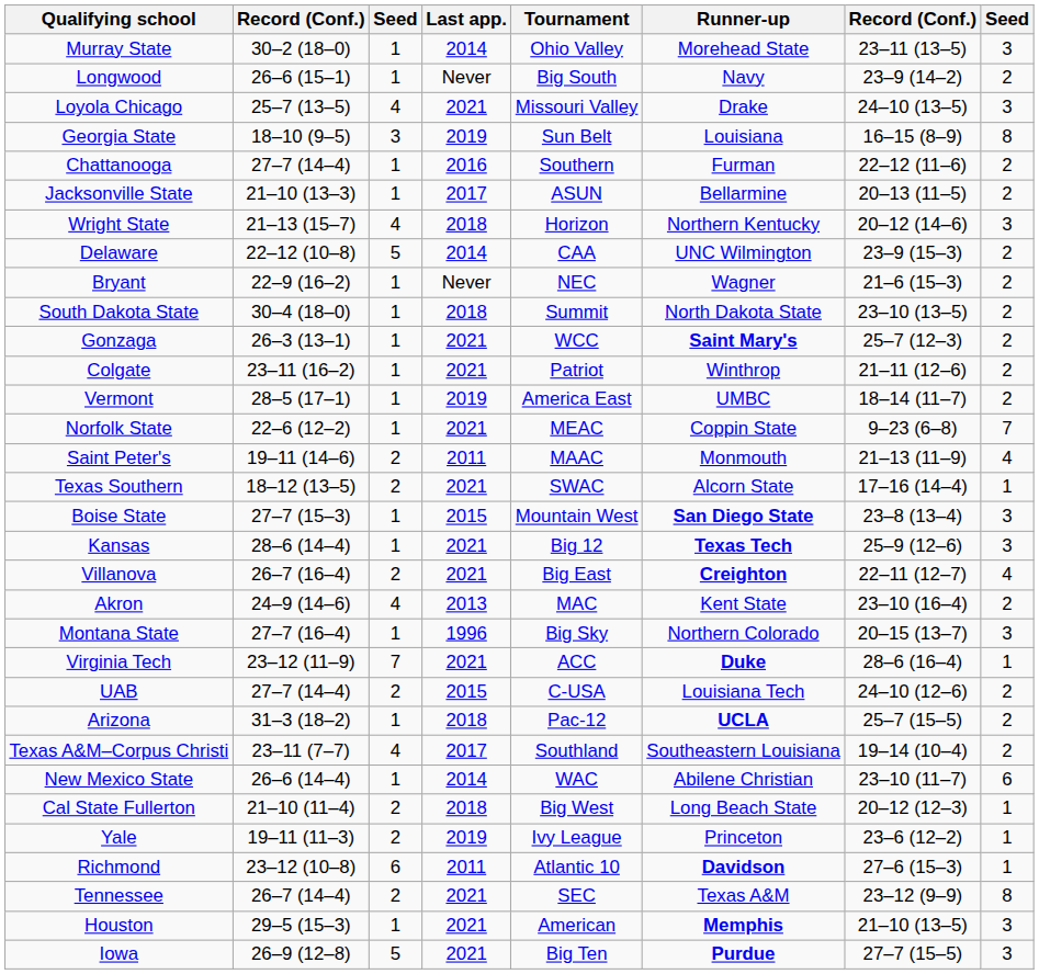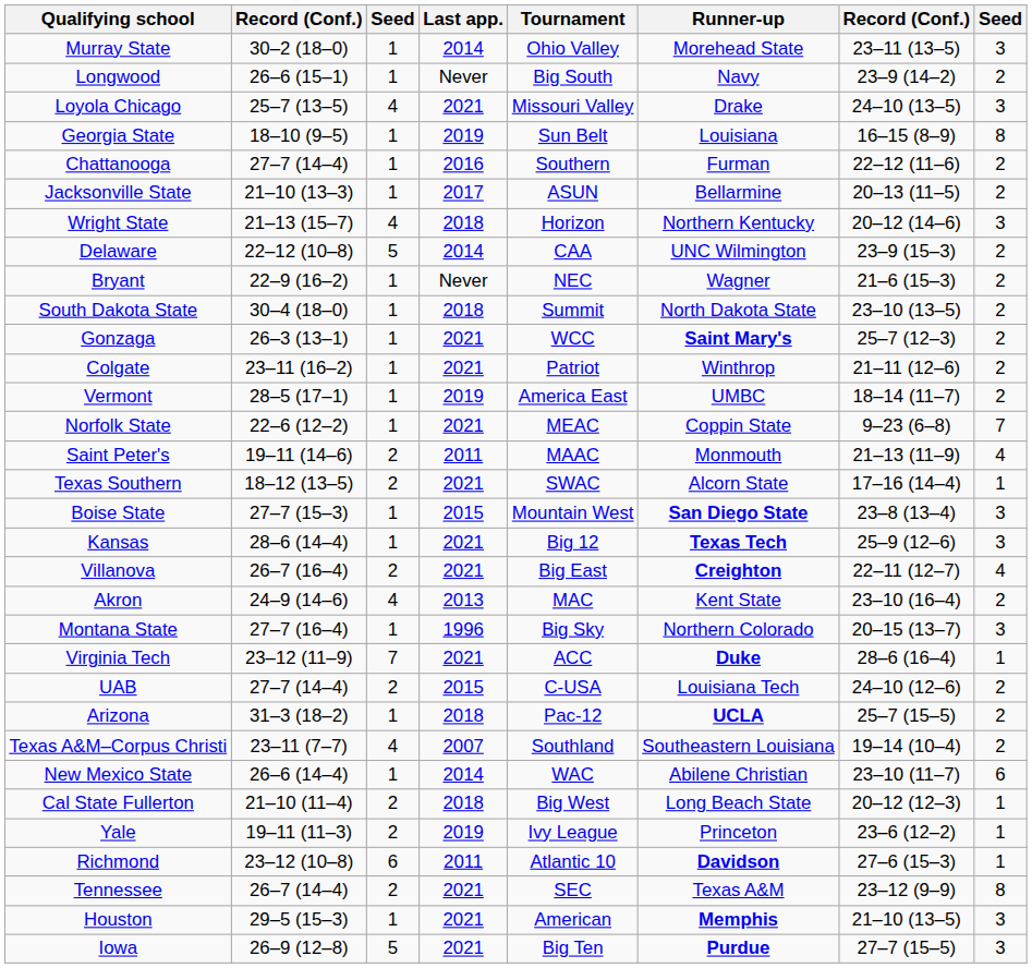 <table class="wikitable sortable" style="text-align:center;">
 <tr>
 <th>Qualifying school</th>
 <th class=unsortable>Record (Conf.)</th>
 <th>Seed</th>
 <th>Last app.</th>
 <th>Tournament</th>
 <th>Runner-up</th>
 <th class=unsortable>Record (Conf.)</th>
 <th>Seed</th>
 </tr>
 <tr>
 <td><a href='#'>Murray State</a></td>
 <td>30–2 (18–0)</td>
 <td style="text-align:center">1</td>
 <td style="text-align:center"><a href='#'>2014</a></td>
 <td><a href='#'>Ohio Valley</a></td>
 <td><a href='#'>Morehead State</a></td>
 <td style="text-align:center">23–11 (13–5)</td>
 <td style="text-align:center">3</td>
 </tr>
 <tr>
 <td><a href='#'>Longwood</a></td>
 <td>26–6 (15–1)</td>
 <td style="text-align:center">1</td>
 <td style="text-align:center">Never</td>
 <td><a href='#'>Big South</a></td>
 <td><a href='#'>Navy</a></td>
 <td style="text-align:center">23–9 (14–2)</td>
 <td style="text-align:center">2</td>
 </tr>
 <tr>
 <td><a href='#'>Loyola Chicago</a></td>
 <td>25–7 (13–5)</td>
 <td style="text-align:center">4</td>
 <td style="text-align:center"><a href='#'>2021</a></td>
 <td><a href='#'>Missouri Valley</a></td>
 <td><a href='#'>Drake</a></td>
 <td style="text-align:center">24–10 (13–5)</td>
 <td style="text-align:center">3</td>
 </tr>
 <tr>
 <td><a href='#'>Georgia State</a></td>
 <td>18–10 (9–5)</td>
-<td>3</td>
+<td>1</td>
 <td><a href='#'>2019</a></td>
 <td style="text-align:center"><a href='#'>Sun Belt</a></td>
 <td style="text-align:center"><a href='#'>Louisiana</a></td>
 <td style="text-align:center">16–15 (8–9)</td>
 <td style="text-align:center">8</td>
 </tr>
 <tr>
 <td><a href='#'>Chattanooga</a></td>
 <td>27–7 (14–4)</td>
 <td>1</td>
 <td><a href='#'>2016</a></td>
 <td style="text-align:center"><a href='#'>Southern</a></td>
 <td style="text-align:center"><a href='#'>Furman</a></td>
 <td style="text-align:center">22–12 (11–6)</td>
 <td style="text-align:center">2</td>
 </tr>
 <tr>
 <td><a href='#'>Jacksonville State</a></td>
 <td>21–10 (13–3)</td>
 <td>1</td>
 <td><a href='#'>2017</a></td>
 <td><a href='#'>ASUN</a></td>
 <td><a href='#'>Bellarmine</a></td>
 <td>20–13 (11–5)</td>
 <td>2</td>
 </tr>
 <tr>
 <td><a href='#'>Wright State</a></td>
 <td>21–13 (15–7)</td>
 <td>4</td>
 <td><a href='#'>2018</a></td>
 <td><a href='#'>Horizon</a></td>
 <td><a href='#'>Northern Kentucky</a></td>
 <td>20–12 (14–6)</td>
 <td>3</td>
 </tr>
 <tr>
 <td><a href='#'>Delaware</a></td>
 <td>22–12 (10–8)</td>
 <td>5</td>
 <td><a href='#'>2014</a></td>
 <td><a href='#'>CAA</a></td>
 <td><a href='#'>UNC Wilmington</a></td>
 <td>23–9 (15–3)</td>
 <td>2</td>
 </tr>
 <tr>
 <td><a href='#'>Bryant</a></td>
 <td>22–9 (16–2)</td>
 <td>1</td>
 <td>Never</td>
 <td><a href='#'>NEC</a></td>
 <td><a href='#'>Wagner</a></td>
 <td>21–6 (15–3)</td>
 <td>2</td>
 </tr>
 <tr>
 <td><a href='#'>South Dakota State</a></td>
 <td>30–4 (18–0)</td>
 <td>1</td>
 <td><a href='#'>2018</a></td>
 <td><a href='#'>Summit</a></td>
 <td><a href='#'>North Dakota State</a></td>
 <td>23–10 (13–5)</td>
 <td>2</td>
 </tr>
 <tr>
 <td><a href='#'>Gonzaga</a></td>
 <td>26–3 (13–1)</td>
 <td>1</td>
 <td><a href='#'>2021</a></td>
 <td><a href='#'>WCC</a></td>
 <td><a href='#'><strong>Saint Mary's</strong></a></td>
 <td>25–7 (12–3)</td>
 <td>2</td>
 </tr>
 <tr>
 <td><a href='#'>Colgate</a></td>
 <td>23–11 (16–2)</td>
 <td>1</td>
 <td><a href='#'>2021</a></td>
 <td><a href='#'>Patriot</a></td>
 <td><a href='#'>Winthrop</a></td>
 <td>21–11 (12–6)</td>
 <td>2</td>
 </tr>
 <tr>
 <td><a href='#'>Vermont</a></td>
 <td>28–5 (17–1)</td>
 <td>1</td>
 <td><a href='#'>2019</a></td>
 <td><a href='#'>America East</a></td>
 <td><a href='#'>UMBC</a></td>
 <td>18–14 (11–7)</td>
 <td>2</td>
 </tr>
 <tr>
 <td><a href='#'>Norfolk State</a></td>
 <td>22–6 (12–2)</td>
 <td>1</td>
 <td><a href='#'>2021</a></td>
 <td><a href='#'>MEAC</a></td>
 <td><a href='#'>Coppin State</a></td>
 <td>9–23 (6–8)</td>
 <td>7</td>
 </tr>
 <tr>
 <td><a href='#'>Saint  Peter's</a></td>
 <td>19–11 (14–6)</td>
 <td>2</td>
 <td><a href='#'>2011</a></td>
 <td><a href='#'>MAAC</a></td>
 <td><a href='#'>Monmouth</a></td>
 <td>21–13 (11–9)</td>
 <td>4</td>
 </tr>
 <tr>
 <td><a href='#'>Texas Southern</a></td>
 <td>18–12 (13–5)</td>
 <td>2</td>
 <td><a href='#'>2021</a></td>
 <td><a href='#'>SWAC</a></td>
 <td><a href='#'>Alcorn State</a></td>
 <td>17–16 (14–4)</td>
 <td>1</td>
 </tr>
 <tr>
 <td><a href='#'>Boise State</a></td>
 <td>27–7 (15–3)</td>
 <td>1</td>
 <td><a href='#'>2015</a></td>
 <td><a href='#'>Mountain West</a></td>
 <td><a href='#'><strong>San Diego State</strong></a></td>
 <td>23–8 (13–4)</td>
 <td>3</td>
 </tr>
 <tr>
 <td><a href='#'>Kansas</a></td>
 <td>28–6 (14–4)</td>
 <td>1</td>
 <td><a href='#'>2021</a></td>
 <td><a href='#'>Big 12</a></td>
 <td><a href='#'><strong>Texas Tech</strong></a></td>
 <td>25–9 (12–6)</td>
 <td>3</td>
 </tr>
 <tr>
 <td><a href='#'>Villanova</a></td>
 <td>26–7 (16–4)</td>
 <td>2</td>
 <td><a href='#'>2021</a></td>
 <td><a href='#'>Big East</a></td>
 <td><a href='#'><strong>Creighton</strong></a></td>
 <td>22–11 (12–7)</td>
 <td>4</td>
 </tr>
 <tr>
 <td><a href='#'>Akron</a></td>
 <td>24–9 (14–6)</td>
 <td>4</td>
 <td><a href='#'>2013</a></td>
 <td><a href='#'>MAC</a></td>
 <td><a href='#'>Kent State</a></td>
 <td>23–10 (16–4)</td>
 <td>2</td>
 </tr>
 <tr>
 <td><a href='#'>Montana State</a></td>
 <td>27–7 (16–4)</td>
 <td>1</td>
 <td><a href='#'>1996</a></td>
 <td><a href='#'>Big Sky</a></td>
 <td><a href='#'>Northern Colorado</a></td>
 <td>20–15 (13–7)</td>
 <td>3</td>
 </tr>
 <tr>
 <td><a href='#'>Virginia Tech</a></td>
 <td>23–12 (11–9)</td>
 <td>7</td>
 <td><a href='#'>2021</a></td>
 <td><a href='#'>ACC</a></td>
 <td><a href='#'><strong>Duke</strong></a></td>
 <td>28–6 (16–4)</td>
 <td>1</td>
 </tr>
 <tr>
 <td><a href='#'>UAB</a></td>
 <td>27–7 (14–4)</td>
 <td>2</td>
 <td><a href='#'>2015</a></td>
 <td><a href='#'>C-USA</a></td>
 <td><a href='#'>Louisiana Tech</a></td>
 <td>24–10 (12–6)</td>
 <td>2</td>
 </tr>
 <tr>
 <td><a href='#'>Arizona</a></td>
 <td>31–3 (18–2)</td>
 <td>1</td>
 <td><a href='#'>2018</a></td>
 <td><a href='#'>Pac-12</a></td>
 <td><a href='#'><strong>UCLA</strong></a></td>
 <td>25–7 (15–5)</td>
 <td>2</td>
 </tr>
 <tr>
 <td><a href='#'>Texas A&M–Corpus Christi</a></td>
 <td>23–11 (7–7)</td>
 <td>4</td>
-<td><a href='#'>2017</a></td>
+<td><a href='#'>2007</a></td>
 <td><a href='#'>Southland</a></td>
 <td><a href='#'>Southeastern Louisiana</a></td>
 <td>19–14 (10–4)</td>
 <td>2</td>
 </tr>
 <tr>
 <td><a href='#'>New Mexico State</a></td>
 <td>26–6 (14–4)</td>
 <td>1</td>
 <td><a href='#'>2014</a></td>
 <td><a href='#'>WAC</a></td>
 <td><a href='#'>Abilene Christian</a></td>
 <td>23–10 (11–7)</td>
 <td>6</td>
 </tr>
 <tr>
 <td><a href='#'>Cal State Fullerton</a></td>
 <td>21–10 (11–4)</td>
 <td>2</td>
 <td><a href='#'>2018</a></td>
 <td><a href='#'>Big West</a></td>
 <td><a href='#'>Long Beach State</a></td>
 <td>20–12 (12–3)</td>
 <td>1</td>
 </tr>
 <tr>
 <td><a href='#'>Yale</a></td>
 <td>19–11 (11–3)</td>
 <td>2</td>
 <td style="text-align:center"><a href='#'>2019</a></td>
 <td><a href='#'>Ivy League</a></td>
 <td><a href='#'>Princeton</a></td>
 <td>23–6 (12–2)</td>
 <td>1</td>
 </tr>
 <tr>
 <td><a href='#'>Richmond</a></td>
 <td>23–12 (10–8)</td>
 <td>6</td>
 <td style="text-align:center"><a href='#'>2011</a></td>
 <td><a href='#'>Atlantic 10</a></td>
 <td><a href='#'><strong>Davidson</strong></a></td>
 <td>27–6 (15–3)</td>
 <td>1</td>
 </tr>
 <tr>
 <td><a href='#'>Tennessee</a></td>
 <td>26–7 (14–4)</td>
 <td>2</td>
 <td style="text-align:center"><a href='#'>2021</a></td>
 <td><a href='#'>SEC</a></td>
 <td><a href='#'>Texas A&M</a></td>
 <td>23–12 (9–9)</td>
 <td>8</td>
 </tr>
 <tr>
 <td><a href='#'>Houston</a></td>
 <td>29–5 (15–3)</td>
 <td>1</td>
 <td style="text-align:center"><a href='#'>2021</a></td>
 <td><a href='#'>American</a></td>
 <td><a href='#'><strong>Memphis</strong></a></td>
 <td>21–10 (13–5)</td>
 <td>3</td>
 </tr>
 <tr>
 <td><a href='#'>Iowa</a></td>
 <td>26–9 (12–8)</td>
 <td>5</td>
 <td style="text-align:center"><a href='#'>2021</a></td>
 <td><a href='#'>Big Ten</a></td>
 <td><a href='#'><strong>Purdue</strong></a></td>
 <td>27–7 (15–5)</td>
 <td>3</td>
 </tr>
 </table>
